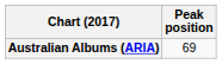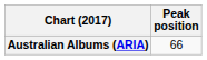 <table class="wikitable plainrowheaders" style="text-align:center">
 <tr>
 <th scope="col">Chart (2017)</th>
 <th scope="col">Peak<br>position</th>
 </tr>
 <tr>
 <th scope="row">Australian Albums (<a href='#'>ARIA</a>)</th>
-<td>69</td>
+<td>66</td>
 </tr>
 </table>
